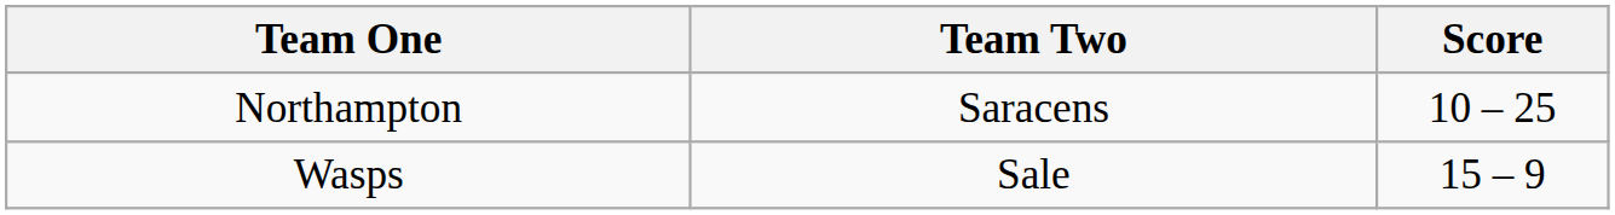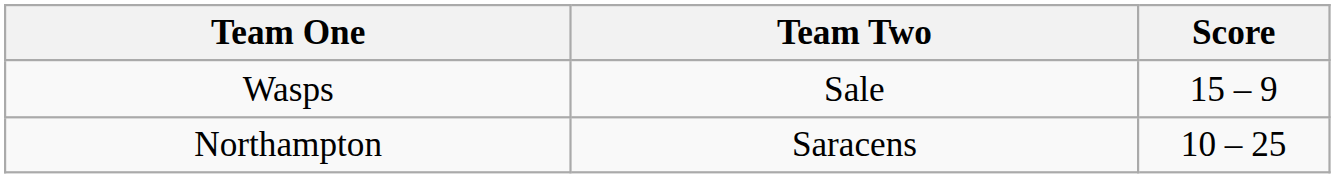 <table class="wikitable" style="text-align: center">
 <tr>
 <th width=250>Team One</th>
 <th width=250>Team Two</th>
 <th width=80>Score</th>
 </tr>
 <tr>
+<td>Wasps</td>
+<td>Sale</td>
+<td>15 – 9</td>
+</tr>
+<tr>
 <td>Northampton</td>
 <td>Saracens</td>
 <td>10 – 25</td>
 </tr>
-<tr>
-<td>Wasps</td>
-<td>Sale</td>
-<td>15 – 9</td>
-</tr>
 </table>
